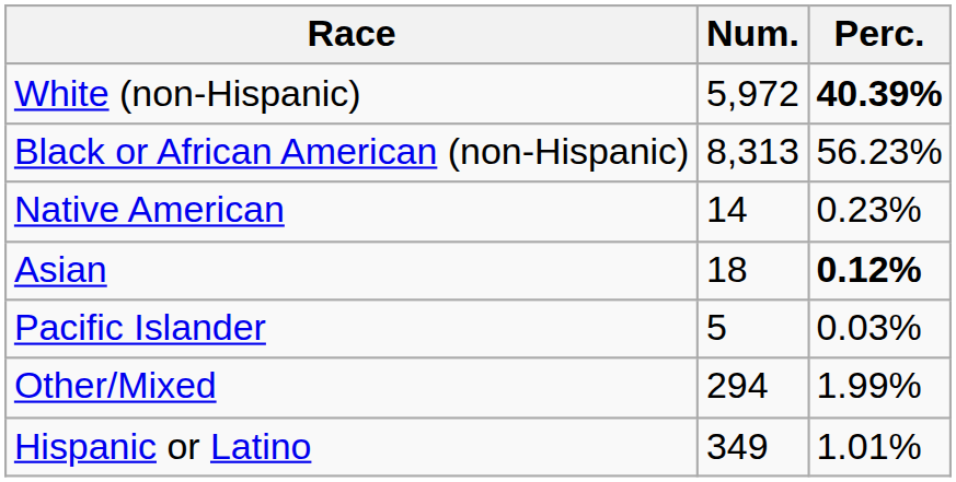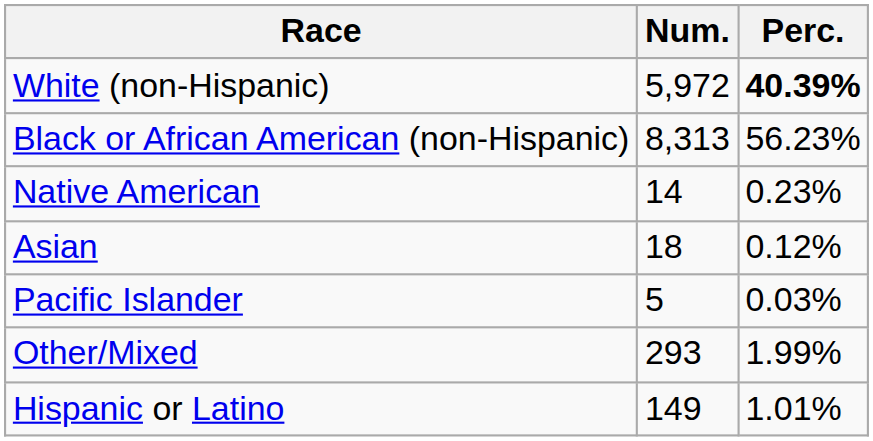 <table class="wikitable">
 <tr>
 <th>Race</th>
 <th>Num.</th>
 <th>Perc.</th>
 </tr>
 <tr>
 <td><a href='#'>White</a> (non-Hispanic)</td>
 <td>5,972</td>
 <td><strong>40.39%</strong></td>
 </tr>
 <tr>
 <td><a href='#'>Black or African American</a> (non-Hispanic)</td>
 <td>8,313</td>
 <td>56.23%</td>
 </tr>
 <tr>
 <td><a href='#'>Native American</a></td>
 <td>14</td>
 <td>0.23%</td>
 </tr>
 <tr>
 <td><a href='#'>Asian</a></td>
 <td>18</td>
-<td><strong>0.12%</strong></td>
+<td>0.12%</td>
 </tr>
 <tr>
 <td><a href='#'>Pacific Islander</a></td>
 <td>5</td>
 <td>0.03%</td>
 </tr>
 <tr>
 <td><a href='#'>Other/Mixed</a></td>
-<td>294</td>
+<td>293</td>
 <td>1.99%</td>
 </tr>
 <tr>
 <td><a href='#'>Hispanic</a> or <a href='#'>Latino</a></td>
-<td>349</td>
+<td>149</td>
 <td>1.01%</td>
 </tr>
 </table>
